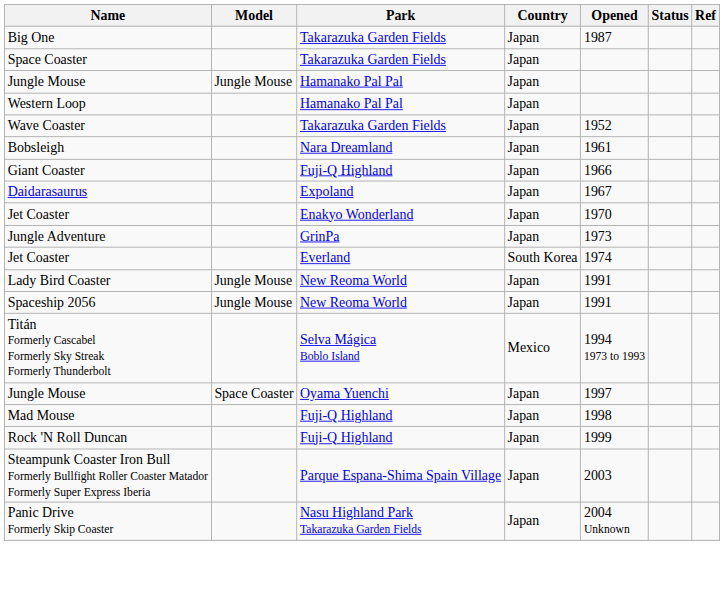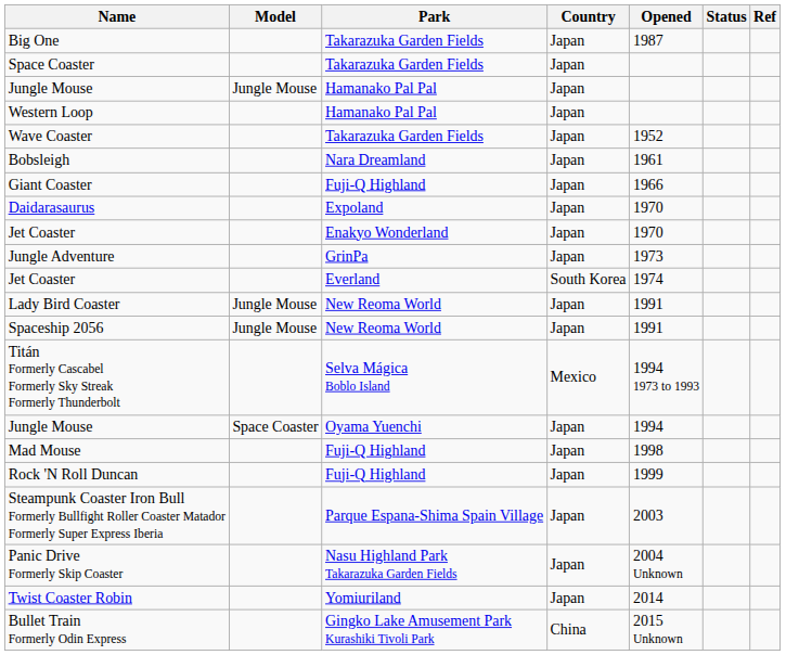 <table class="wikitable sortable">
 <tr>
 <th>Name</th>
 <th>Model</th>
 <th>Park</th>
 <th>Country</th>
 <th>Opened</th>
 <th>Status</th>
 <th class="unsortable">Ref</th>
 </tr>
 <tr>
 <td>Big One</td>
 <td></td>
 <td><a href='#'>Takarazuka Garden Fields</a></td>
 <td> Japan</td>
 <td>1987</td>
 <td></td>
 <td></td>
 </tr>
 <tr>
 <td>Space Coaster</td>
 <td></td>
 <td><a href='#'>Takarazuka Garden Fields</a></td>
 <td> Japan</td>
 <td></td>
 <td></td>
 <td></td>
 </tr>
 <tr>
 <td>Jungle Mouse</td>
 <td>Jungle Mouse</td>
 <td><a href='#'>Hamanako Pal Pal</a></td>
 <td> Japan</td>
 <td></td>
 <td></td>
 <td></td>
 </tr>
 <tr>
 <td>Western Loop</td>
 <td></td>
 <td><a href='#'>Hamanako Pal Pal</a></td>
 <td> Japan</td>
 <td></td>
 <td></td>
 <td></td>
 </tr>
 <tr>
 <td>Wave Coaster</td>
 <td></td>
 <td><a href='#'>Takarazuka Garden Fields</a></td>
 <td> Japan</td>
 <td>1952</td>
 <td></td>
 <td></td>
 </tr>
 <tr>
 <td>Bobsleigh</td>
 <td></td>
 <td><a href='#'>Nara Dreamland</a></td>
 <td> Japan</td>
 <td>1961</td>
 <td></td>
 <td></td>
 </tr>
 <tr>
 <td>Giant Coaster</td>
 <td></td>
 <td><a href='#'>Fuji-Q Highland</a></td>
 <td> Japan</td>
 <td>1966</td>
 <td></td>
 <td></td>
 </tr>
 <tr>
 <td><a href='#'>Daidarasaurus</a></td>
 <td></td>
 <td><a href='#'>Expoland</a></td>
 <td> Japan</td>
-<td>1967</td>
+<td>1970</td>
 <td></td>
 <td></td>
 </tr>
 <tr>
 <td>Jet Coaster</td>
 <td></td>
 <td><a href='#'>Enakyo Wonderland</a></td>
 <td> Japan</td>
 <td>1970</td>
 <td></td>
 <td></td>
 </tr>
 <tr>
 <td>Jungle Adventure</td>
 <td></td>
 <td><a href='#'>GrinPa</a></td>
 <td> Japan</td>
 <td>1973</td>
 <td></td>
 <td></td>
 </tr>
 <tr>
 <td>Jet Coaster</td>
 <td></td>
 <td><a href='#'>Everland</a></td>
 <td> South Korea</td>
 <td>1974</td>
 <td></td>
 <td></td>
 </tr>
 <tr>
 <td>Lady Bird Coaster</td>
 <td>Jungle Mouse</td>
 <td><a href='#'>New Reoma World</a></td>
 <td> Japan</td>
 <td>1991</td>
 <td></td>
 <td></td>
 </tr>
 <tr>
 <td>Spaceship 2056</td>
 <td>Jungle Mouse</td>
 <td><a href='#'>New Reoma World</a></td>
 <td> Japan</td>
 <td>1991</td>
 <td></td>
 <td></td>
 </tr>
 <tr>
 <td>Titán<br><small>Formerly Cascabel<br>Formerly Sky Streak<br>Formerly Thunderbolt</small></td>
 <td></td>
 <td><a href='#'>Selva Mágica</a><br><small><a href='#'>Boblo Island</a></small></td>
 <td> Mexico</td>
 <td>1994<br><small>1973 to 1993</small></td>
 <td></td>
 <td><br></td>
 </tr>
 <tr>
 <td>Jungle Mouse</td>
 <td>Space Coaster</td>
 <td><a href='#'>Oyama Yuenchi</a></td>
 <td> Japan</td>
-<td>1997</td>
+<td>1994</td>
 <td></td>
 <td></td>
 </tr>
 <tr>
 <td>Mad Mouse</td>
 <td></td>
 <td><a href='#'>Fuji-Q Highland</a></td>
 <td> Japan</td>
 <td>1998</td>
 <td></td>
 <td></td>
 </tr>
 <tr>
 <td>Rock 'N Roll Duncan</td>
 <td></td>
 <td><a href='#'>Fuji-Q Highland</a></td>
 <td> Japan</td>
 <td>1999</td>
 <td></td>
 <td></td>
 </tr>
 <tr>
 <td>Steampunk Coaster Iron Bull<br><small>Formerly Bullfight Roller Coaster Matador<br>Formerly Super Express Iberia</small></td>
 <td></td>
 <td><a href='#'>Parque Espana-Shima Spain Village</a></td>
 <td> Japan</td>
 <td>2003</td>
 <td></td>
 <td></td>
 </tr>
 <tr>
 <td>Panic Drive<br><small>Formerly Skip Coaster</small></td>
 <td></td>
 <td><a href='#'>Nasu Highland Park</a><br><small><a href='#'>Takarazuka Garden Fields</a></small></td>
 <td> Japan</td>
 <td>2004<br><small>Unknown</small></td>
 <td></td>
 <td><br></td>
 </tr>
+<tr>
+<td><a href='#'>Twist Coaster Robin</a></td>
+<td></td>
+<td><a href='#'>Yomiuriland</a></td>
+<td> Japan</td>
+<td>2014</td>
+<td></td>
+<td></td>
+</tr>
+<tr>
+<td>Bullet Train<br><small>Formerly Odin Express</small></td>
+<td></td>
+<td><a href='#'>Gingko Lake Amusement Park</a><br><small><a href='#'>Kurashiki Tivoli Park</a></small></td>
+<td> China</td>
+<td>2015<br><small>Unknown</small></td>
+<td></td>
+<td><br></td>
+</tr>
 </table>
